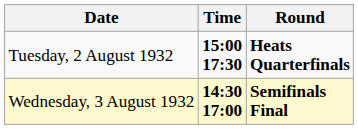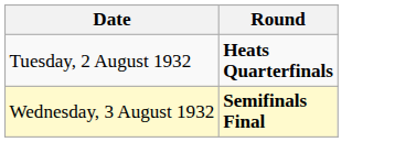 <table class="wikitable">
 <tr>
 <th>Date</th>
-<th>Time</th>
 <th>Round</th>
 </tr>
 <tr>
 <td>Tuesday, 2 August 1932</td>
-<td><strong>15:00</strong><br><strong>17:30</strong></td>
 <td><strong>Heats</strong><br><strong>Quarterfinals</strong></td>
 </tr>
 <tr style=background:lemonchiffon>
 <td>Wednesday, 3 August 1932</td>
-<td><strong>14:30</strong><br><strong>17:00</strong></td>
 <td><strong>Semifinals</strong><br><strong>Final</strong></td>
 </tr>
 </table>
